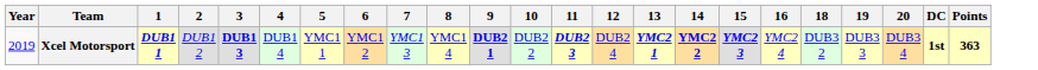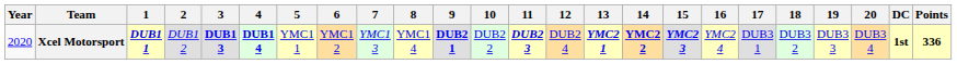 <table class="wikitable" style="text-align:center; font-size:85%">
 <tr>
 <th>Year</th>
 <th>Team</th>
 <th>1</th>
 <th>2</th>
 <th>3</th>
 <th>4</th>
 <th>5</th>
 <th>6</th>
 <th>7</th>
 <th>8</th>
 <th>9</th>
 <th>10</th>
 <th>11</th>
 <th>12</th>
 <th>13</th>
 <th>14</th>
 <th>15</th>
 <th>16</th>
+<th>17</th>
 <th>18</th>
 <th>19</th>
 <th>20</th>
 <th>DC</th>
 <th>Points</th>
 </tr>
 <tr>
-<td><a href='#'>2019</a></td>
+<td><a href='#'>2020</a></td>
 <th nowrap>Xcel Motorsport</th>
 <td style="background:#FFFFBF;"><strong><em><a href='#'>DUB1<br>1</a></em></strong><br></td>
 <td style="background:#DFDFDF;"><em><a href='#'>DUB1<br>2</a></em><br></td>
 <td style="background:#DFDFDF;"><strong><a href='#'>DUB1<br>3</a></strong><br></td>
-<td style="background:#DFFFDF;"><a href='#'>DUB1<br>4</a><br></td>
+<td style="background:#DFFFDF;"><strong><a href='#'>DUB1<br>4</a><br></strong></td>
 <td style="background:#FFFFBF;"><a href='#'>YMC1<br>1</a><br></td>
 <td style="background:#FFDF9F;"><a href='#'>YMC1<br>2</a><br></td>
 <td style="background:#DFFFDF;"><em><a href='#'>YMC1<br>3</a></em><br></td>
 <td style="background:#FFFFBF;"><a href='#'>YMC1<br>4</a><br></td>
 <td style="background:#DFDFDF;"><strong><a href='#'>DUB2<br>1</a></strong><br></td>
 <td style="background:#DFFFDF;"><a href='#'>DUB2<br>2</a><br></td>
 <td style="background:#FFFFBF;"><strong><em><a href='#'>DUB2<br>3</a></em></strong><br></td>
 <td style="background:#FFDF9F;"><a href='#'>DUB2<br>4</a><br></td>
 <td style="background:#FFFFBF;"><strong><em><a href='#'>YMC2<br>1</a></em></strong><br></td>
 <td style="background:#FFDF9F;"><strong><a href='#'>YMC2<br>2</a><br></strong></td>
 <td style="background:#DFDFDF;"><strong><em><a href='#'>YMC2<br>3</a></em></strong><br></td>
 <td style="background:#FFFFBF;"><em><a href='#'>YMC2<br>4</a></em><br></td>
+<td style="background:#DFDFDF;"><a href='#'>DUB3<br>1</a><br></td>
 <td style="background:#DFFFDF;"><a href='#'>DUB3<br>2</a><br></td>
 <td style="background:#FFFFBF;"><a href='#'>DUB3<br>3</a><br></td>
 <td style="background:#FFDF9F;"><a href='#'>DUB3<br>4</a><br></td>
 <th style="background:#FFFFBF;">1st</th>
-<th style="background:#FFFFBF;">363</th>
+<th style="background:#FFFFBF;">336</th>
 </tr>
 </table>
